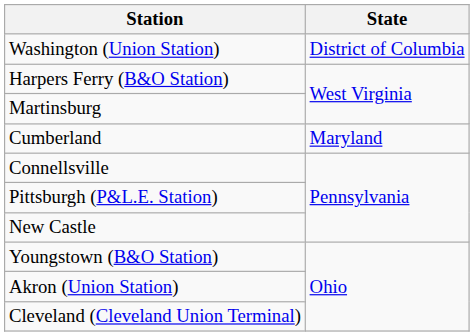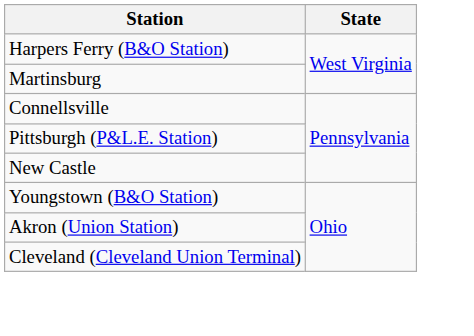 <table class="wikitable">
 <tr>
 <th>Station</th>
 <th>State</th>
-</tr>
-<tr>
-<td>Washington (<a href='#'>Union Station</a>)</td>
-<td><a href='#'>District of Columbia</a></td>
 </tr>
 <tr>
 <td>Harpers Ferry (<a href='#'>B&O Station</a>)</td>
 <td rowspan="2"><a href='#'>West Virginia</a></td>
 </tr>
 <tr>
 <td>Martinsburg</td>
-</tr>
-<tr>
-<td>Cumberland</td>
-<td><a href='#'>Maryland</a></td>
 </tr>
 <tr>
 <td>Connellsville</td>
 <td rowspan="3"><a href='#'>Pennsylvania</a></td>
 </tr>
 <tr>
 <td>Pittsburgh (<a href='#'>P&L.E. Station</a>)</td>
 </tr>
 <tr>
 <td>New Castle</td>
 </tr>
 <tr>
 <td>Youngstown (<a href='#'>B&O Station</a>)</td>
 <td rowspan="3"><a href='#'>Ohio</a></td>
 </tr>
 <tr>
 <td>Akron (<a href='#'>Union Station</a>)</td>
 </tr>
 <tr>
 <td>Cleveland (<a href='#'>Cleveland Union Terminal</a>)</td>
 </tr>
 </table>
